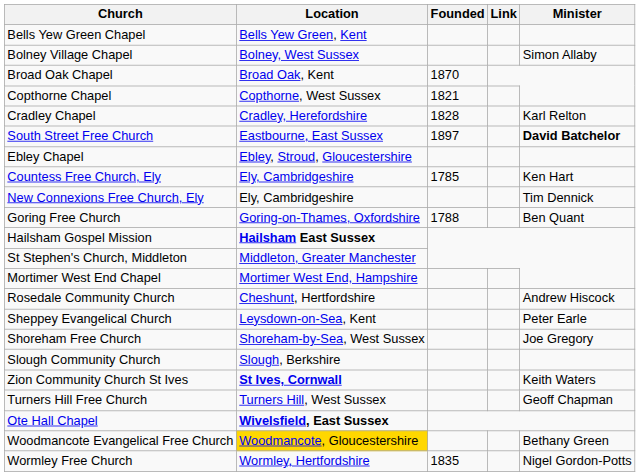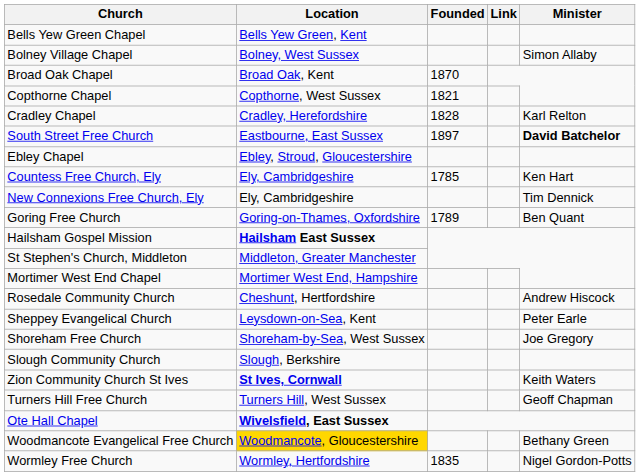 <table class="wikitable">
 <tr>
 <th>Church</th>
 <th>Location</th>
 <th>Founded</th>
 <th>Link</th>
 <th>Minister</th>
 </tr>
 <tr>
 <td>Bells Yew Green Chapel</td>
 <td><a href='#'>Bells Yew Green</a>, <a href='#'>Kent</a></td>
 <td></td>
 <td></td>
 </tr>
 <tr>
 <td>Bolney Village Chapel</td>
 <td><a href='#'>Bolney, West Sussex</a></td>
 <td></td>
 <td></td>
 <td>Simon Allaby</td>
 </tr>
 <tr>
 <td>Broad Oak Chapel</td>
 <td><a href='#'>Broad Oak</a>, Kent</td>
 <td>1870</td>
 </tr>
 <tr>
 <td>Copthorne Chapel</td>
 <td><a href='#'>Copthorne</a>, West Sussex</td>
 <td>1821</td>
 <td></td>
 </tr>
 <tr>
 <td>Cradley Chapel</td>
 <td><a href='#'>Cradley, Herefordshire</a></td>
 <td>1828</td>
 <td></td>
 <td>Karl Relton</td>
 </tr>
 <tr>
 <td><a href='#'>South Street Free Church</a></td>
 <td><a href='#'>Eastbourne, East Sussex</a></td>
 <td>1897</td>
 <td></td>
 <td><strong>David Batchelor</strong></td>
 </tr>
 <tr>
 <td>Ebley Chapel</td>
 <td><a href='#'>Ebley</a>, <a href='#'>Stroud</a>, <a href='#'>Gloucestershire</a></td>
 <td></td>
 <td></td>
 </tr>
 <tr>
 <td><a href='#'>Countess Free Church, Ely</a></td>
 <td><a href='#'>Ely, Cambridgeshire</a></td>
 <td>1785</td>
 <td></td>
 <td>Ken Hart</td>
 </tr>
 <tr>
 <td><a href='#'>New Connexions Free Church, Ely</a></td>
 <td>Ely, Cambridgeshire</td>
 <td></td>
 <td></td>
 <td>Tim Dennick</td>
 </tr>
 <tr>
 <td>Goring Free Church</td>
 <td><a href='#'>Goring-on-Thames, Oxfordshire</a></td>
-<td>1788</td>
+<td>1789</td>
 <td></td>
 <td>Ben Quant</td>
 </tr>
 <tr>
 <td>Hailsham Gospel Mission</td>
 <td><strong><a href='#'>Hailsham</a> East Sussex</strong></td>
 </tr>
 <tr>
 <td>St Stephen's Church, Middleton</td>
 <td><a href='#'>Middleton, Greater Manchester</a></td>
 </tr>
 <tr>
 <td>Mortimer West End Chapel</td>
 <td><a href='#'>Mortimer West End, Hampshire</a></td>
 <td></td>
 <td></td>
 </tr>
 <tr>
 <td>Rosedale Community Church</td>
 <td><a href='#'>Cheshunt</a>, Hertfordshire</td>
 <td></td>
 <td></td>
 <td>Andrew Hiscock</td>
 </tr>
 <tr>
 <td>Sheppey Evangelical Church</td>
 <td><a href='#'>Leysdown-on-Sea</a>, Kent</td>
 <td></td>
 <td></td>
 <td>Peter Earle</td>
 </tr>
 <tr>
 <td>Shoreham Free Church</td>
 <td><a href='#'>Shoreham-by-Sea</a>, West Sussex</td>
 <td></td>
 <td></td>
 <td>Joe Gregory</td>
 </tr>
 <tr>
 <td>Slough Community Church</td>
 <td><a href='#'>Slough</a>, Berkshire</td>
 <td></td>
 <td> </td>
 <td></td>
 </tr>
 <tr>
 <td>Zion Community Church St Ives</td>
 <td><strong><a href='#'>St Ives, Cornwall</a></strong></td>
 <td></td>
 <td></td>
 <td>Keith Waters</td>
 </tr>
 <tr>
 <td>Turners Hill Free Church</td>
 <td><a href='#'>Turners Hill</a>, West Sussex</td>
 <td></td>
 <td></td>
 <td>Geoff Chapman</td>
 </tr>
 <tr>
 <td><a href='#'>Ote Hall Chapel</a></td>
 <td><strong><a href='#'>Wivelsfield</a>, East Sussex</strong></td>
 </tr>
 <tr>
 <td>Woodmancote Evangelical Free Church</td>
 <td style="background: gold;"><a href='#'>Woodmancote</a>, Gloucestershire</td>
 <td></td>
 <td></td>
 <td>Bethany Green</td>
 </tr>
 <tr>
 <td>Wormley Free Church</td>
 <td><a href='#'>Wormley, Hertfordshire</a></td>
 <td>1835</td>
 <td></td>
 <td>Nigel Gordon-Potts</td>
 </tr>
 </table>
